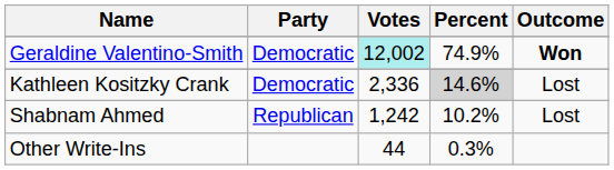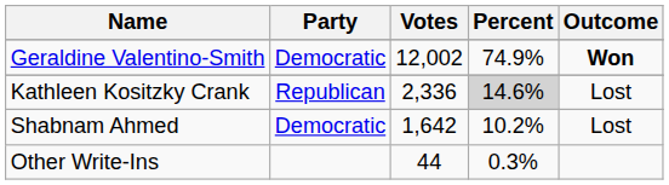 <table class=wikitable style="text-align:center">
 <tr>
 <th>Name</th>
 <th>Party</th>
 <th>Votes</th>
 <th>Percent</th>
 <th>Outcome</th>
 </tr>
 <tr>
 </tr>
 <tr>
 <td align=left><a href='#'>Geraldine Valentino-Smith</a></td>
 <td><a href='#'>Democratic</a></td>
-<td style="background: paleturquoise;">12,002</td>
+<td>12,002</td>
 <td>74.9%</td>
 <td><strong>Won</strong></td>
 </tr>
 <tr>
 </tr>
 <tr>
 <td align=left>Kathleen Kositzky Crank</td>
-<td><a href='#'>Democratic</a></td>
+<td><a href='#'>Republican</a></td>
 <td>2,336</td>
 <td style="background: lightgrey;">14.6%</td>
 <td>Lost</td>
 </tr>
 <tr>
 </tr>
 <tr>
 <td align=left>Shabnam Ahmed</td>
-<td><a href='#'>Republican</a></td>
-<td>1,242</td>
+<td><a href='#'>Democratic</a></td>
+<td>1,642</td>
 <td>10.2%</td>
 <td>Lost</td>
 </tr>
 <tr>
 <td align=left>Other Write-Ins</td>
 <td></td>
 <td>44</td>
 <td>0.3%</td>
 <td></td>
 </tr>
 </table>
